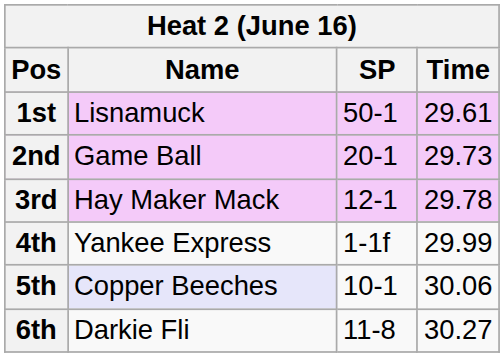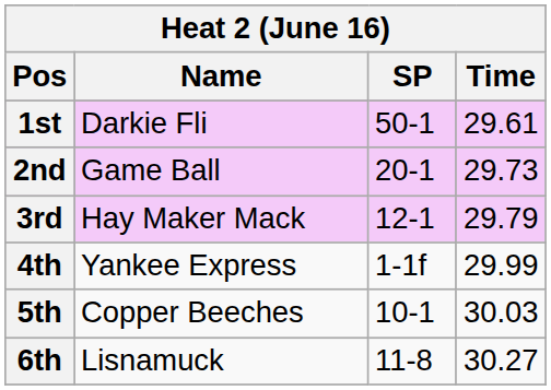 <table class="wikitable">
 <tr>
 <th colspan="6">Heat 2 (June 16)</th>
 </tr>
 <tr>
 <th width=20>Pos</th>
 <th width=150>Name</th>
 <th width=40>SP</th>
 <th width=40>Time</th>
 </tr>
 <tr style="background: #f4caf9;">
 <th>1st</th>
-<td>Lisnamuck</td>
+<td>Darkie Fli</td>
 <td>50-1</td>
 <td>29.61</td>
 </tr>
 <tr style="background: #f4caf9;">
 <th>2nd</th>
 <td>Game Ball</td>
 <td>20-1</td>
 <td>29.73</td>
 </tr>
 <tr style="background: #f4caf9;">
 <th>3rd</th>
 <td>Hay Maker Mack</td>
 <td>12-1</td>
-<td>29.78</td>
+<td>29.79</td>
 </tr>
 <tr>
 <th>4th</th>
 <td>Yankee Express</td>
 <td>1-1f</td>
 <td>29.99</td>
 </tr>
 <tr>
 <th>5th</th>
-<td style="background: lavender;">Copper Beeches</td>
+<td>Copper Beeches</td>
 <td>10-1</td>
-<td>30.06</td>
+<td>30.03</td>
 </tr>
 <tr>
 <th>6th</th>
-<td>Darkie Fli</td>
+<td>Lisnamuck</td>
 <td>11-8</td>
 <td>30.27</td>
 </tr>
 </table>
